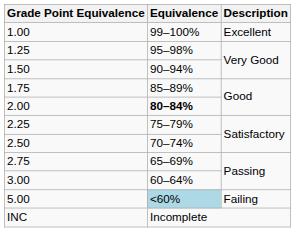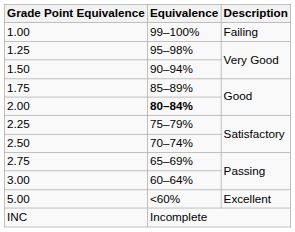 <table class="wikitable">
 <tr>
 <th>Grade Point Equivalence</th>
 <th>Equivalence</th>
 <th>Description</th>
 </tr>
 <tr>
 <td>1.00</td>
 <td>99–100%</td>
-<td>Excellent</td>
+<td>Failing</td>
 </tr>
 <tr>
 <td>1.25</td>
 <td>95–98%</td>
 <td rowspan="2">Very Good</td>
 </tr>
 <tr>
 <td>1.50</td>
 <td>90–94%</td>
 </tr>
 <tr>
 <td>1.75</td>
 <td>85–89%</td>
 <td rowspan="2">Good</td>
 </tr>
 <tr>
 <td>2.00</td>
 <td><strong>80–84%</strong></td>
 </tr>
 <tr>
 <td>2.25</td>
 <td>75–79%</td>
 <td rowspan="2">Satisfactory</td>
 </tr>
 <tr>
 <td>2.50</td>
 <td>70–74%</td>
 </tr>
 <tr>
 <td>2.75</td>
 <td>65–69%</td>
 <td rowspan="2">Passing</td>
 </tr>
 <tr>
 <td>3.00</td>
 <td>60–64%</td>
 </tr>
 <tr>
 <td>5.00</td>
-<td style="background: lightblue;"><60%</td>
-<td>Failing</td>
+<td><60%</td>
+<td>Excellent</td>
 </tr>
 <tr>
 <td>INC</td>
 <td colspan="2">Incomplete</td>
 </tr>
 </table>
